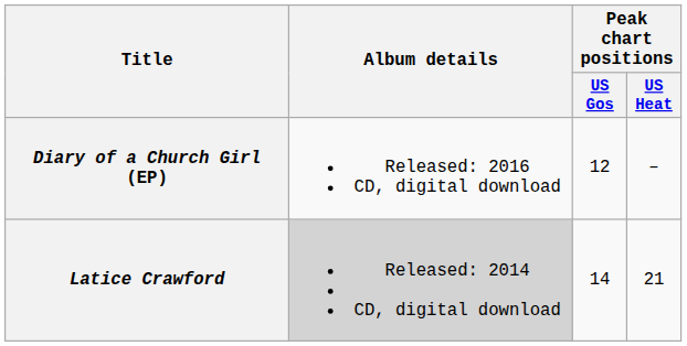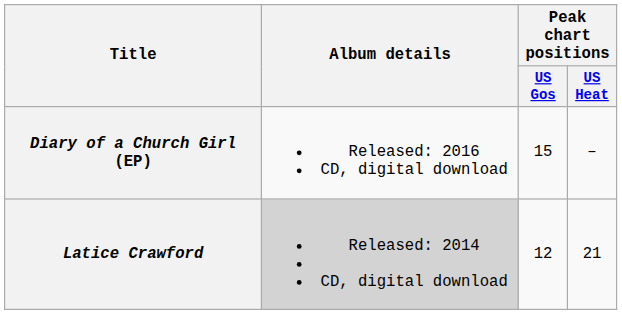 <table class="wikitable plainrowheaders" style="text-align:center;">
 <tr>
 <th scope="col" rowspan="2" style="width:16em;">Title</th>
 <th scope="col" rowspan="2" style="width:16em;">Album details</th>
 <th scope="col" colspan="2">Peak chart positions</th>
 </tr>
 <tr>
 <th style="width:3em; font-size:90%"><a href='#'>US<br>Gos</a></th>
 <th style="width:3em; font-size:90%"><a href='#'>US<br>Heat</a></th>
 </tr>
 <tr>
 <th scope="row"><em>Diary of a Church Girl</em> (EP)</th>
 <td><br><ul><li>Released: 2016</li><li>CD, digital download</li></ul></td>
-<td>12</td>
+<td>15</td>
 <td>–</td>
 </tr>
 <tr>
 <th scope="row"><em>Latice Crawford</em></th>
 <td style="background: lightgrey;"><br><ul><li>Released: 2014</li><li></li><li>CD, digital download</li></ul></td>
-<td>14</td>
+<td>12</td>
 <td>21</td>
 </tr>
 </table>
